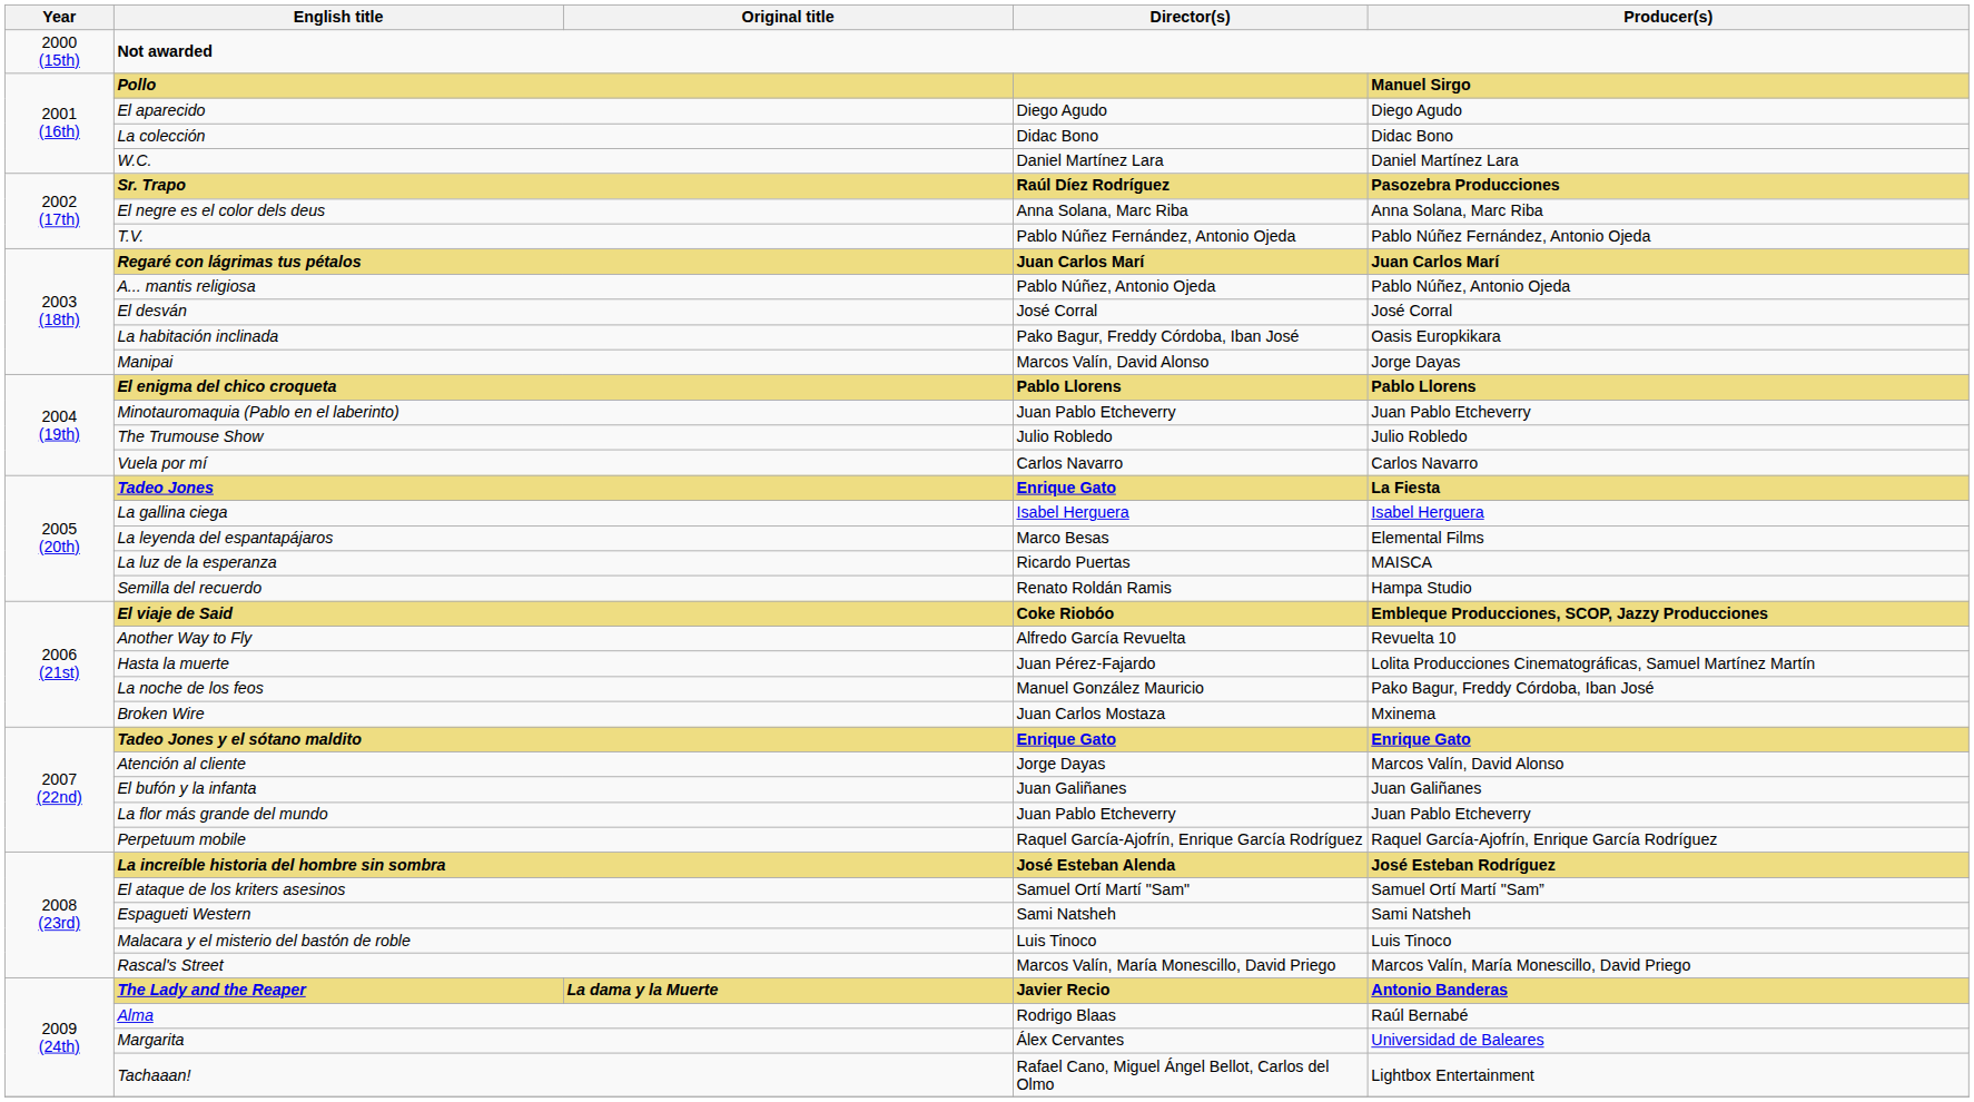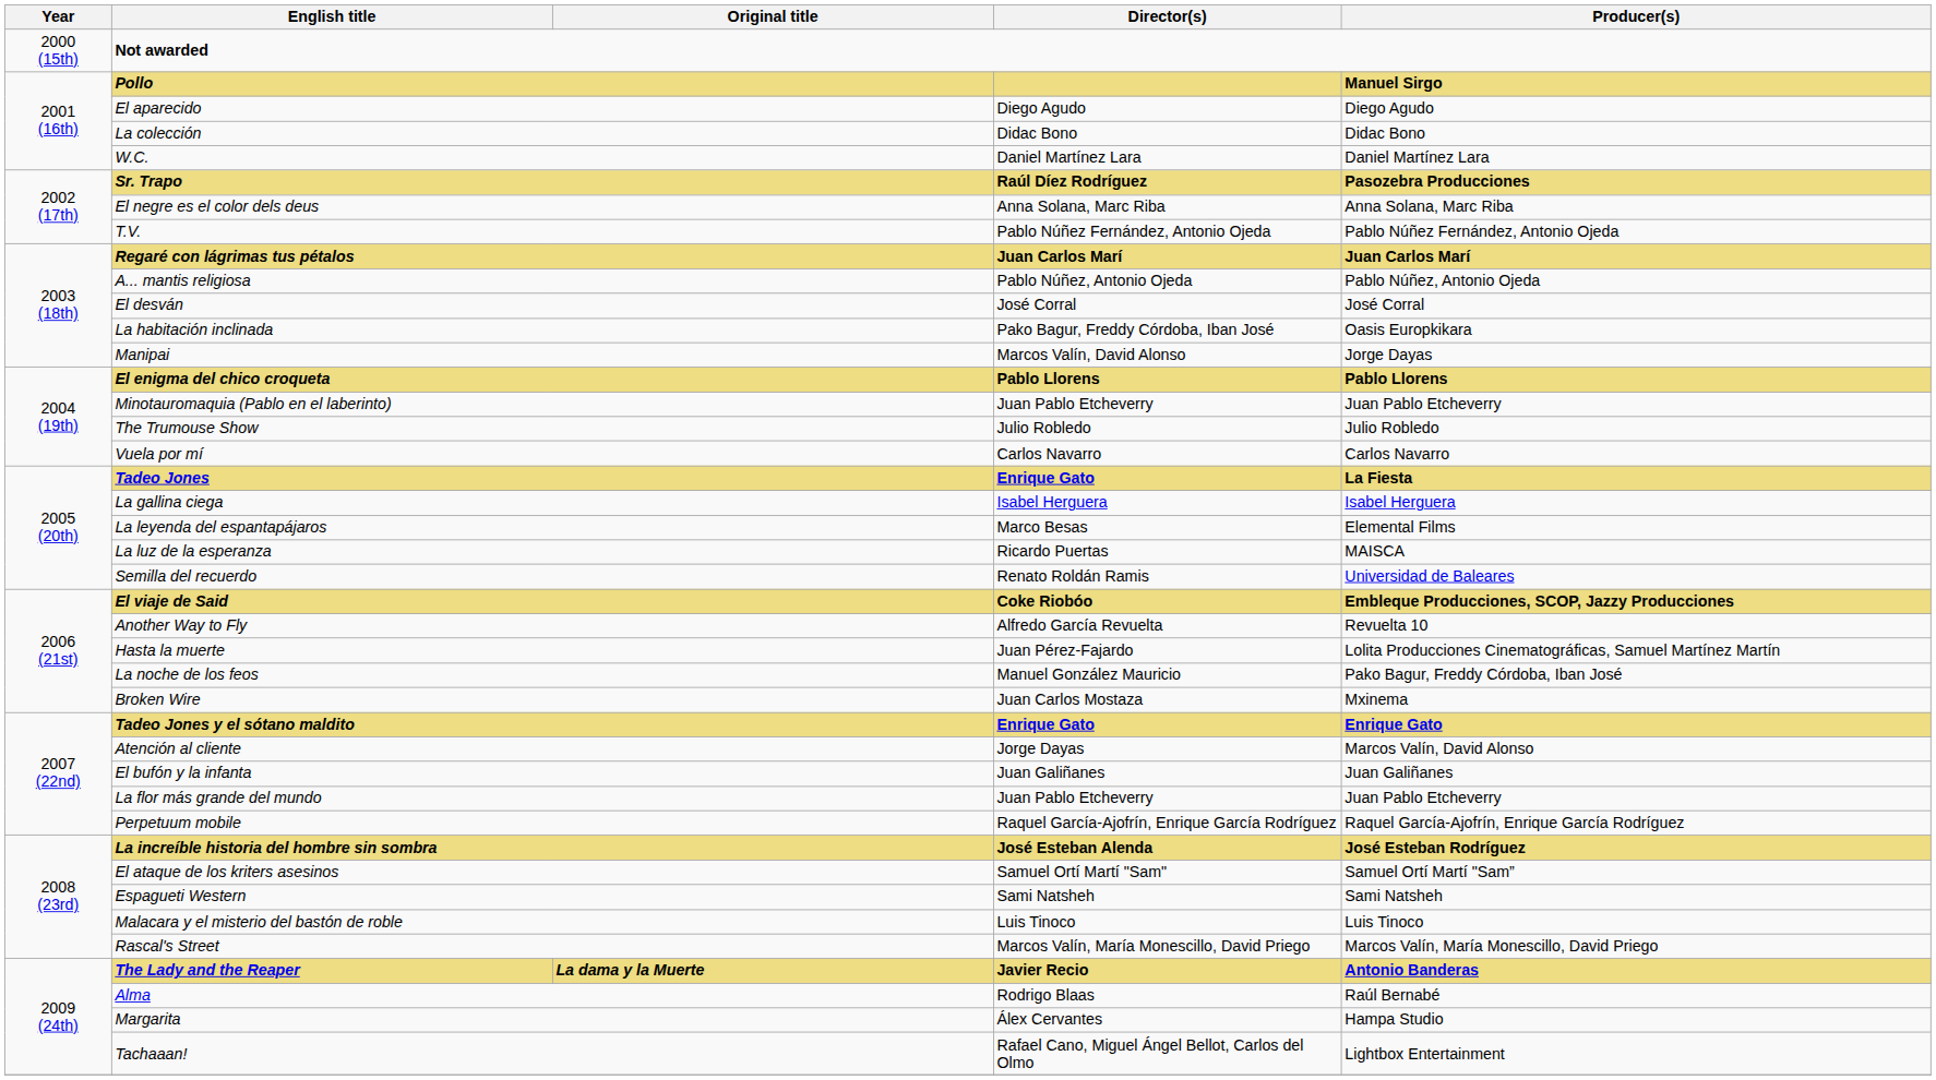 <table class="wikitable sortable" width="100%" cellpadding="5">
 <tr>
 <th width="50">Year</th>
 <th width="230">English title</th>
 <th width="230">Original title</th>
 <th width="180">Director(s)</th>
 <th width="310">Producer(s)</th>
 </tr>
 <tr>
 <td style="text-align:center;">2000<br><a href='#'>(15th)</a></td>
 <td colspan="4"><strong>Not awarded</strong></td>
 </tr>
 <tr>
 <td rowspan="4" style="text-align:center;">2001<br><a href='#'>(16th)</a></td>
 <td colspan="2" style="background:#eedd82;"><strong><em>Pollo</em></strong></td>
 <td style="background:#eedd82;"><strong></strong></td>
 <td style="background:#eedd82;"><strong>Manuel Sirgo</strong></td>
 </tr>
 <tr>
 <td colspan="2"><em>El aparecido</em></td>
 <td>Diego Agudo</td>
 <td>Diego Agudo</td>
 </tr>
 <tr>
 <td colspan="2"><em>La colección</em></td>
 <td>Didac Bono</td>
 <td>Didac Bono</td>
 </tr>
 <tr>
 <td colspan="2"><em>W.C.</em></td>
 <td>Daniel Martínez Lara</td>
 <td>Daniel Martínez Lara</td>
 </tr>
 <tr>
 <td rowspan="3" style="text-align:center;">2002<br><a href='#'>(17th)</a></td>
 <td colspan="2" style="background:#eedd82;"><strong><em>Sr. Trapo</em></strong></td>
 <td style="background:#eedd82;"><strong>Raúl Díez Rodríguez</strong></td>
 <td style="background:#eedd82;"><strong>Pasozebra Producciones</strong></td>
 </tr>
 <tr>
 <td colspan="2"><em>El negre es el color dels deus</em></td>
 <td>Anna Solana, Marc Riba</td>
 <td>Anna Solana, Marc Riba</td>
 </tr>
 <tr>
 <td colspan="2"><em>T.V.</em></td>
 <td>Pablo Núñez Fernández, Antonio Ojeda</td>
 <td>Pablo Núñez Fernández, Antonio Ojeda</td>
 </tr>
 <tr>
 <td rowspan="5" style="text-align:center;">2003<br><a href='#'>(18th)</a></td>
 <td colspan="2" style="background:#eedd82;"><strong><em>Regaré con lágrimas tus pétalos</em></strong></td>
 <td style="background:#eedd82;"><strong>Juan Carlos Marí</strong></td>
 <td style="background:#eedd82;"><strong>Juan Carlos Marí</strong></td>
 </tr>
 <tr>
 <td colspan="2"><em>A... mantis religiosa</em></td>
 <td>Pablo Núñez, Antonio Ojeda</td>
 <td>Pablo Núñez, Antonio Ojeda</td>
 </tr>
 <tr>
 <td colspan="2"><em>El desván</em></td>
 <td>José Corral</td>
 <td>José Corral</td>
 </tr>
 <tr>
 <td colspan="2"><em>La habitación inclinada</em></td>
 <td>Pako Bagur, Freddy Córdoba, Iban José</td>
 <td>Oasis Europkikara</td>
 </tr>
 <tr>
 <td colspan="2"><em>Manipai</em></td>
 <td>Marcos Valín, David Alonso</td>
 <td>Jorge Dayas</td>
 </tr>
 <tr>
 <td rowspan="4" style="text-align:center;">2004<br><a href='#'>(19th)</a></td>
 <td colspan="2" style="background:#eedd82;"><strong><em>El enigma del chico croqueta</em></strong></td>
 <td style="background:#eedd82;"><strong>Pablo Llorens</strong></td>
 <td style="background:#eedd82;"><strong>Pablo Llorens</strong></td>
 </tr>
 <tr>
 <td colspan="2"><em>Minotauromaquia (Pablo en el laberinto)</em></td>
 <td>Juan Pablo Etcheverry</td>
 <td>Juan Pablo Etcheverry</td>
 </tr>
 <tr>
 <td colspan="2"><em>The Trumouse Show</em></td>
 <td>Julio Robledo</td>
 <td>Julio Robledo</td>
 </tr>
 <tr>
 <td colspan="2"><em>Vuela por mí</em></td>
 <td>Carlos Navarro</td>
 <td>Carlos Navarro</td>
 </tr>
 <tr>
 <td rowspan="5" style="text-align:center;">2005<br><a href='#'>(20th)</a></td>
 <td colspan="2" style="background:#eedd82;"><strong><em><a href='#'>Tadeo Jones</a></em></strong></td>
 <td style="background:#eedd82;"><strong><a href='#'>Enrique Gato</a></strong></td>
 <td style="background:#eedd82;"><strong>La Fiesta</strong></td>
 </tr>
 <tr>
 <td colspan="2"><em>La gallina ciega</em></td>
 <td><a href='#'>Isabel Herguera</a></td>
 <td><a href='#'>Isabel Herguera</a></td>
 </tr>
 <tr>
 <td colspan="2"><em>La leyenda del espantapájaros</em></td>
 <td>Marco Besas</td>
 <td>Elemental Films</td>
 </tr>
 <tr>
 <td colspan="2"><em>La luz de la esperanza</em></td>
 <td>Ricardo Puertas</td>
 <td>MAISCA</td>
 </tr>
 <tr>
 <td colspan="2"><em>Semilla del recuerdo</em></td>
 <td>Renato Roldán Ramis</td>
-<td>Hampa Studio</td>
+<td><a href='#'>Universidad de Baleares</a></td>
 </tr>
 <tr>
 <td rowspan="5" style="text-align:center;">2006<br><a href='#'>(21st)</a></td>
 <td colspan="2" style="background:#eedd82;"><strong><em>El viaje de Said</em></strong></td>
 <td style="background:#eedd82;"><strong>Coke Riobóo</strong></td>
 <td style="background:#eedd82;"><strong>Embleque Producciones, SCOP, Jazzy Producciones</strong></td>
 </tr>
 <tr>
 <td colspan="2"><em>Another Way to Fly</em></td>
 <td>Alfredo García Revuelta</td>
 <td>Revuelta 10</td>
 </tr>
 <tr>
 <td colspan="2"><em>Hasta la muerte</em></td>
 <td>Juan Pérez-Fajardo</td>
 <td>Lolita Producciones Cinematográficas, Samuel Martínez Martín</td>
 </tr>
 <tr>
 <td colspan="2"><em>La noche de los feos</em></td>
 <td>Manuel González Mauricio</td>
 <td>Pako Bagur, Freddy Córdoba, Iban José</td>
 </tr>
 <tr>
 <td colspan="2"><em>Broken Wire</em></td>
 <td>Juan Carlos Mostaza</td>
 <td>Mxinema</td>
 </tr>
 <tr>
 <td rowspan="5" style="text-align:center;">2007<br><a href='#'>(22nd)</a></td>
 <td colspan="2" style="background:#eedd82;"><strong><em>Tadeo Jones y el sótano maldito</em></strong></td>
 <td style="background:#eedd82;"><strong><a href='#'>Enrique Gato</a></strong></td>
 <td style="background:#eedd82;"><strong><a href='#'>Enrique Gato</a></strong></td>
 </tr>
 <tr>
 <td colspan="2"><em>Atención al cliente</em></td>
 <td>Jorge Dayas</td>
 <td>Marcos Valín, David Alonso</td>
 </tr>
 <tr>
 <td colspan="2"><em>El bufón y la infanta</em></td>
 <td>Juan Galiñanes</td>
 <td>Juan Galiñanes</td>
 </tr>
 <tr>
 <td colspan="2"><em>La flor más grande del mundo</em></td>
 <td>Juan Pablo Etcheverry</td>
 <td>Juan Pablo Etcheverry</td>
 </tr>
 <tr>
 <td colspan="2"><em>Perpetuum mobile</em></td>
 <td>Raquel García-Ajofrín, Enrique García Rodríguez</td>
 <td>Raquel García-Ajofrín, Enrique García Rodríguez</td>
 </tr>
 <tr>
 <td rowspan="5" style="text-align:center;">2008<br><a href='#'>(23rd)</a></td>
 <td colspan="2" style="background:#eedd82;"><strong><em>La increíble historia del hombre sin sombra</em></strong></td>
 <td style="background:#eedd82;"><strong>José Esteban Alenda</strong></td>
 <td style="background:#eedd82;"><strong>José Esteban Rodríguez</strong></td>
 </tr>
 <tr>
 <td colspan="2"><em>El ataque de los kriters asesinos</em></td>
 <td>Samuel Ortí Martí "Sam"</td>
 <td>Samuel Ortí Martí "Sam”</td>
 </tr>
 <tr>
 <td colspan="2"><em>Espagueti Western</em></td>
 <td>Sami Natsheh</td>
 <td>Sami Natsheh</td>
 </tr>
 <tr>
 <td colspan="2"><em>Malacara y el misterio del bastón de roble</em></td>
 <td>Luis Tinoco</td>
 <td>Luis Tinoco</td>
 </tr>
 <tr>
 <td colspan="2"><em>Rascal's Street</em></td>
 <td>Marcos Valín, María Monescillo, David Priego</td>
 <td>Marcos Valín, María Monescillo, David Priego</td>
 </tr>
 <tr>
 <td rowspan="4" style="text-align:center;">2009<br><a href='#'>(24th)</a></td>
 <td style="background:#eedd82;"><strong><em><a href='#'>The Lady and the Reaper</a></em></strong></td>
 <td style="background:#eedd82;"><strong><em>La dama y la Muerte</em></strong></td>
 <td style="background:#eedd82;"><strong>Javier Recio</strong></td>
 <td style="background:#eedd82;"><strong><a href='#'>Antonio Banderas</a></strong></td>
 </tr>
 <tr>
 <td colspan="2"><em><a href='#'>Alma</a></em></td>
 <td>Rodrigo Blaas</td>
 <td>Raúl Bernabé</td>
 </tr>
 <tr>
 <td colspan="2"><em>Margarita</em></td>
 <td>Álex Cervantes</td>
-<td><a href='#'>Universidad de Baleares</a></td>
+<td>Hampa Studio</td>
 </tr>
 <tr>
 <td colspan="2"><em>Tachaaan!</em></td>
 <td>Rafael Cano, Miguel Ángel Bellot, Carlos del Olmo</td>
 <td>Lightbox Entertainment</td>
 </tr>
 <tr>
 </tr>
 </table>
